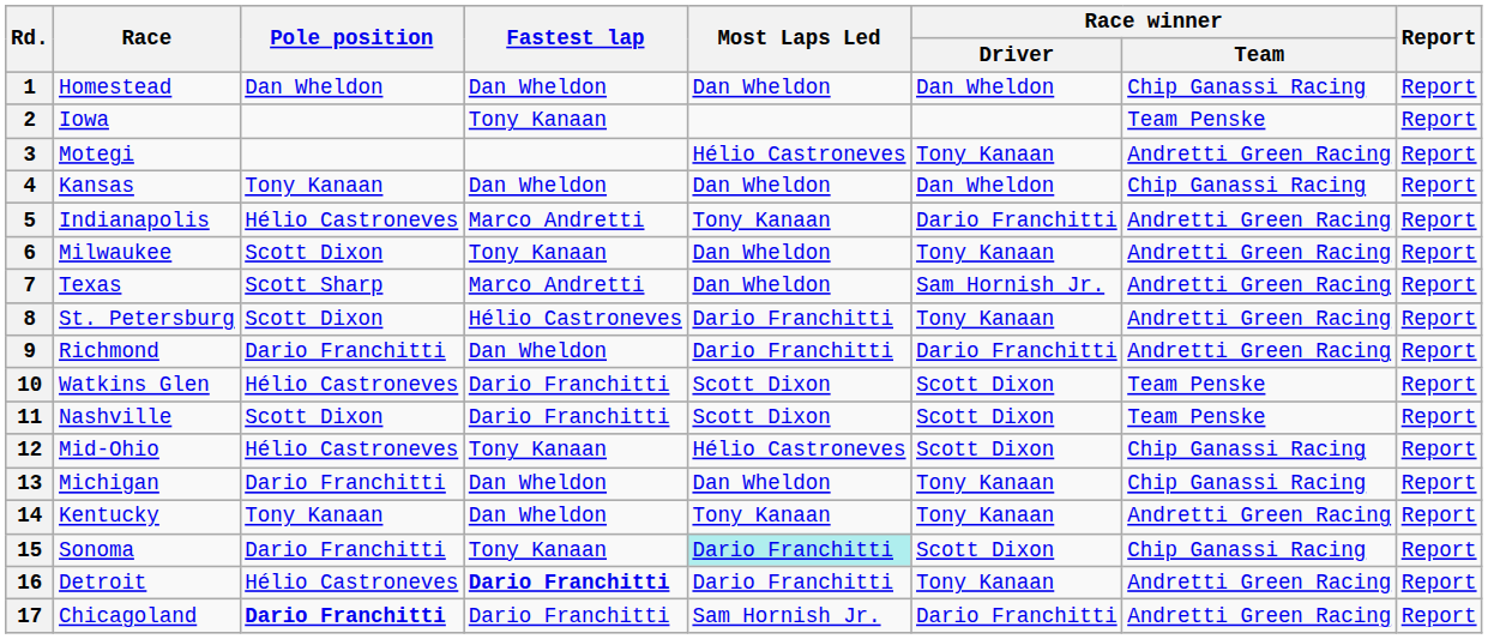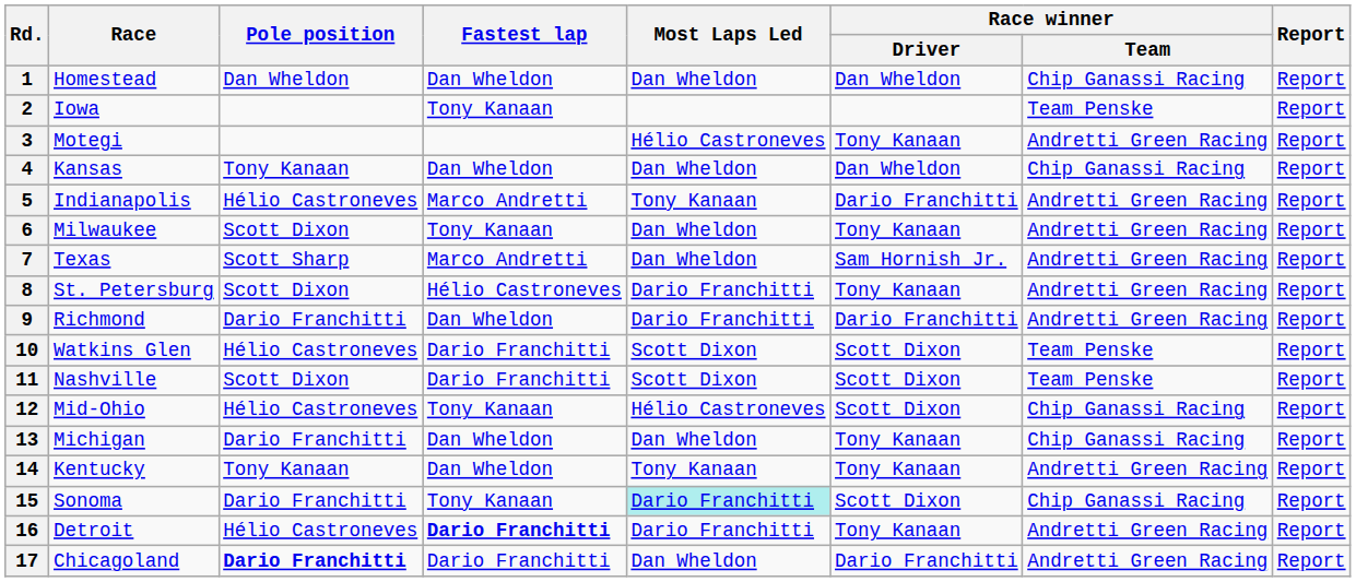 <table class="wikitable" style="font-size: 85%">
 <tr>
 <th rowspan="2">Rd.</th>
 <th rowspan="2">Race</th>
 <th rowspan="2"><a href='#'>Pole position</a></th>
 <th rowspan="2"><a href='#'>Fastest lap</a></th>
 <th rowspan="2">Most Laps Led</th>
 <th colspan="2">Race winner</th>
 <th rowspan="2">Report</th>
 </tr>
 <tr>
 <th>Driver</th>
 <th>Team</th>
 </tr>
 <tr>
 <th>1</th>
 <td><a href='#'>Homestead</a></td>
 <td> <a href='#'>Dan Wheldon</a></td>
 <td> <a href='#'>Dan Wheldon</a></td>
 <td> <a href='#'>Dan Wheldon</a></td>
 <td> <a href='#'>Dan Wheldon</a></td>
 <td><a href='#'>Chip Ganassi Racing</a></td>
 <td><a href='#'>Report</a></td>
 </tr>
 <tr>
 <th>2</th>
 <td><a href='#'>Iowa</a></td>
 <td></td>
 <td> <a href='#'>Tony Kanaan</a></td>
 <td></td>
 <td></td>
 <td><a href='#'>Team Penske</a></td>
 <td><a href='#'>Report</a></td>
 </tr>
 <tr>
 <th>3</th>
 <td><a href='#'>Motegi</a></td>
 <td></td>
 <td></td>
 <td> <a href='#'>Hélio Castroneves</a></td>
 <td> <a href='#'>Tony Kanaan</a></td>
 <td><a href='#'>Andretti Green Racing</a></td>
 <td><a href='#'>Report</a></td>
 </tr>
 <tr>
 <th>4</th>
 <td><a href='#'>Kansas</a></td>
 <td> <a href='#'>Tony Kanaan</a></td>
 <td> <a href='#'>Dan Wheldon</a></td>
 <td> <a href='#'>Dan Wheldon</a></td>
 <td> <a href='#'>Dan Wheldon</a></td>
 <td><a href='#'>Chip Ganassi Racing</a></td>
 <td><a href='#'>Report</a></td>
 </tr>
 <tr>
 <th>5</th>
 <td><a href='#'>Indianapolis</a></td>
 <td> <a href='#'>Hélio Castroneves</a></td>
 <td> <a href='#'>Marco Andretti</a></td>
 <td> <a href='#'>Tony Kanaan</a></td>
 <td> <a href='#'>Dario Franchitti</a></td>
 <td><a href='#'>Andretti Green Racing</a></td>
 <td><a href='#'>Report</a></td>
 </tr>
 <tr>
 <th>6</th>
 <td><a href='#'>Milwaukee</a></td>
 <td> <a href='#'>Scott Dixon</a></td>
 <td> <a href='#'>Tony Kanaan</a></td>
 <td> <a href='#'>Dan Wheldon</a></td>
 <td> <a href='#'>Tony Kanaan</a></td>
 <td><a href='#'>Andretti Green Racing</a></td>
 <td><a href='#'>Report</a></td>
 </tr>
 <tr>
 <th>7</th>
 <td><a href='#'>Texas</a></td>
 <td> <a href='#'>Scott Sharp</a></td>
 <td> <a href='#'>Marco Andretti</a></td>
 <td> <a href='#'>Dan Wheldon</a></td>
 <td> <a href='#'>Sam Hornish Jr.</a></td>
 <td><a href='#'>Andretti Green Racing</a></td>
 <td><a href='#'>Report</a></td>
 </tr>
 <tr>
 <th>8</th>
 <td><a href='#'>St. Petersburg</a></td>
 <td> <a href='#'>Scott Dixon</a></td>
 <td> <a href='#'>Hélio Castroneves</a></td>
 <td> <a href='#'>Dario Franchitti</a></td>
 <td> <a href='#'>Tony Kanaan</a></td>
 <td><a href='#'>Andretti Green Racing</a></td>
 <td><a href='#'>Report</a></td>
 </tr>
 <tr>
 <th>9</th>
 <td><a href='#'>Richmond</a></td>
 <td> <a href='#'>Dario Franchitti</a></td>
 <td> <a href='#'>Dan Wheldon</a></td>
 <td> <a href='#'>Dario Franchitti</a></td>
 <td> <a href='#'>Dario Franchitti</a></td>
 <td><a href='#'>Andretti Green Racing</a></td>
 <td><a href='#'>Report</a></td>
 </tr>
 <tr>
 <th>10</th>
 <td><a href='#'>Watkins Glen</a></td>
 <td> <a href='#'>Hélio Castroneves</a></td>
 <td> <a href='#'>Dario Franchitti</a></td>
 <td> <a href='#'>Scott Dixon</a></td>
 <td> <a href='#'>Scott Dixon</a></td>
 <td><a href='#'>Team Penske</a></td>
 <td><a href='#'>Report</a></td>
 </tr>
 <tr>
 <th>11</th>
 <td><a href='#'>Nashville</a></td>
 <td> <a href='#'>Scott Dixon</a></td>
 <td> <a href='#'>Dario Franchitti</a></td>
 <td> <a href='#'>Scott Dixon</a></td>
 <td> <a href='#'>Scott Dixon</a></td>
 <td><a href='#'>Team Penske</a></td>
 <td><a href='#'>Report</a></td>
 </tr>
 <tr>
 <th>12</th>
 <td><a href='#'>Mid-Ohio</a></td>
 <td> <a href='#'>Hélio Castroneves</a></td>
 <td> <a href='#'>Tony Kanaan</a></td>
 <td> <a href='#'>Hélio Castroneves</a></td>
 <td> <a href='#'>Scott Dixon</a></td>
 <td><a href='#'>Chip Ganassi Racing</a></td>
 <td><a href='#'>Report</a></td>
 </tr>
 <tr>
 <th>13</th>
 <td><a href='#'>Michigan</a></td>
 <td> <a href='#'>Dario Franchitti</a></td>
 <td> <a href='#'>Dan Wheldon</a></td>
 <td> <a href='#'>Dan Wheldon</a></td>
 <td> <a href='#'>Tony Kanaan</a></td>
 <td><a href='#'>Chip Ganassi Racing</a></td>
 <td><a href='#'>Report</a></td>
 </tr>
 <tr>
 <th>14</th>
 <td><a href='#'>Kentucky</a></td>
 <td> <a href='#'>Tony Kanaan</a></td>
 <td> <a href='#'>Dan Wheldon</a></td>
 <td> <a href='#'>Tony Kanaan</a></td>
 <td> <a href='#'>Tony Kanaan</a></td>
 <td><a href='#'>Andretti Green Racing</a></td>
 <td><a href='#'>Report</a></td>
 </tr>
 <tr>
 <th>15</th>
 <td><a href='#'>Sonoma</a></td>
 <td> <a href='#'>Dario Franchitti</a></td>
 <td> <a href='#'>Tony Kanaan</a></td>
 <td style="background: paleturquoise;"> <a href='#'>Dario Franchitti</a></td>
 <td> <a href='#'>Scott Dixon</a></td>
 <td><a href='#'>Chip Ganassi Racing</a></td>
 <td><a href='#'>Report</a></td>
 </tr>
 <tr>
 <th>16</th>
 <td><a href='#'>Detroit</a></td>
 <td> <a href='#'>Hélio Castroneves</a></td>
 <td><strong> <a href='#'>Dario Franchitti</a></strong></td>
 <td> <a href='#'>Dario Franchitti</a></td>
 <td> <a href='#'>Tony Kanaan</a></td>
 <td><a href='#'>Andretti Green Racing</a></td>
 <td><a href='#'>Report</a></td>
 </tr>
 <tr>
 <th>17</th>
 <td><a href='#'>Chicagoland</a></td>
 <td><strong> <a href='#'>Dario Franchitti</a></strong></td>
 <td> <a href='#'>Dario Franchitti</a></td>
-<td> <a href='#'>Sam Hornish Jr.</a></td>
+<td> <a href='#'>Dan Wheldon</a></td>
 <td> <a href='#'>Dario Franchitti</a></td>
 <td><a href='#'>Andretti Green Racing</a></td>
 <td><a href='#'>Report</a></td>
 </tr>
 </table>
